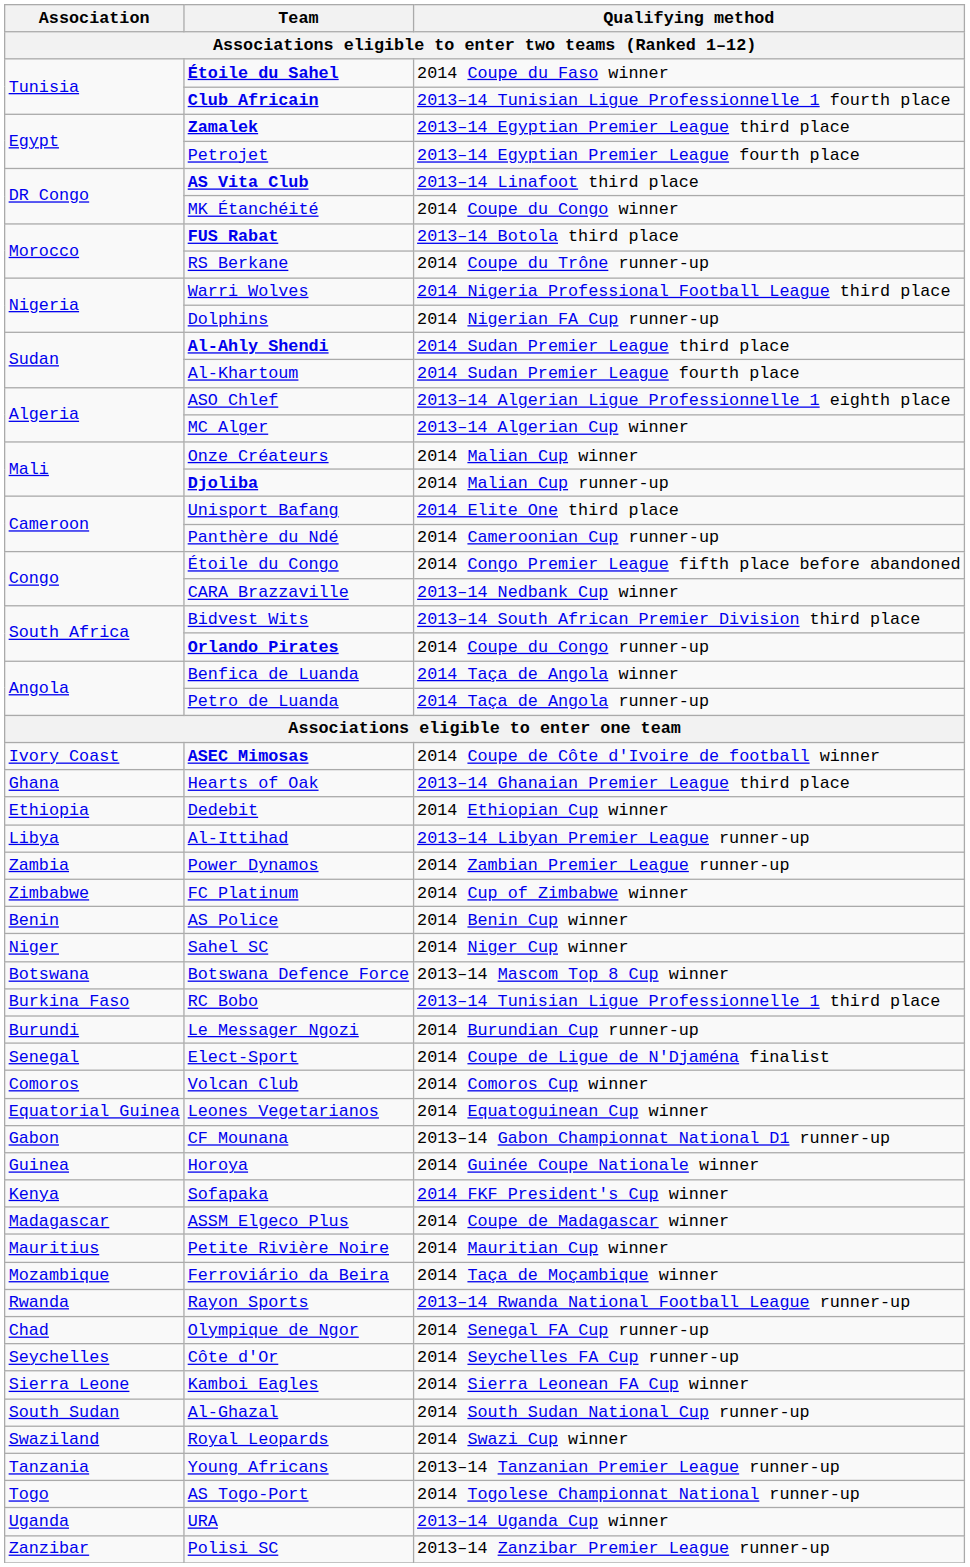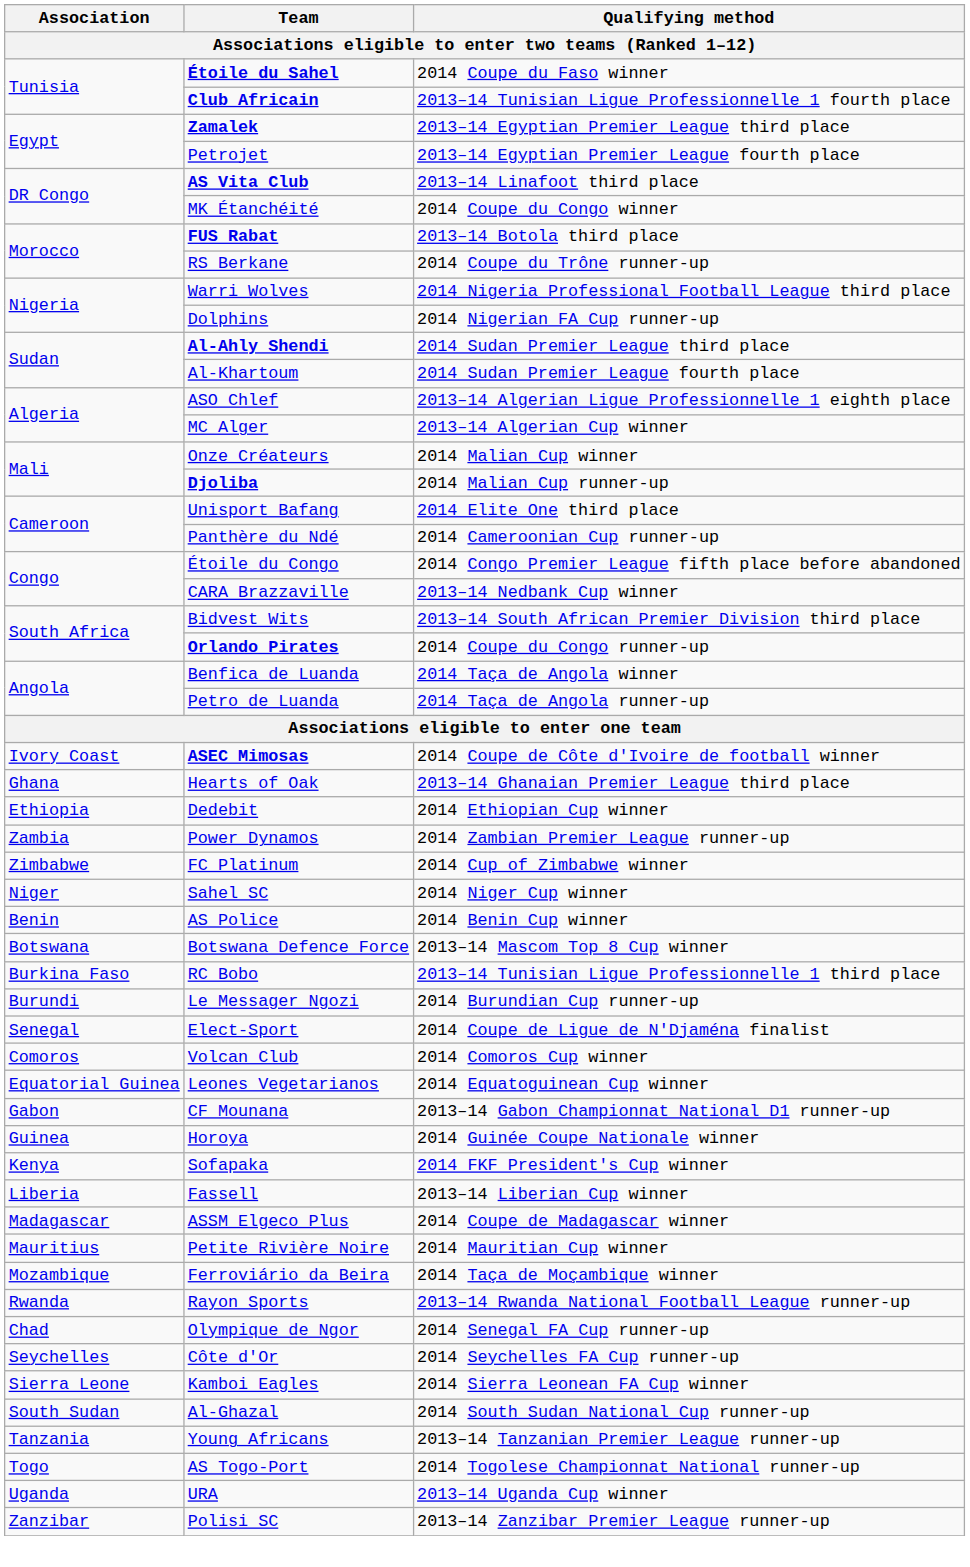 <table class="wikitable">
 <tr>
 <th>Association</th>
 <th>Team</th>
 <th>Qualifying method</th>
 </tr>
 <tr>
 <th colspan=3>Associations eligible to enter two teams (Ranked 1–12)</th>
 </tr>
 <tr>
 <td rowspan=2> <a href='#'>Tunisia</a><br></td>
 <td><strong><a href='#'>Étoile du Sahel</a></strong></td>
 <td>2014 <a href='#'>Coupe du Faso</a> winner</td>
 </tr>
 <tr>
 <td><strong><a href='#'>Club Africain</a></strong></td>
 <td><a href='#'>2013–14 Tunisian Ligue Professionnelle 1</a> fourth place</td>
 </tr>
 <tr>
 <td rowspan=2> <a href='#'>Egypt</a><br></td>
 <td><strong><a href='#'>Zamalek</a></strong></td>
 <td><a href='#'>2013–14 Egyptian Premier League</a> third place</td>
 </tr>
 <tr>
 <td><a href='#'>Petrojet</a></td>
 <td><a href='#'>2013–14 Egyptian Premier League</a> fourth place</td>
 </tr>
 <tr>
 <td rowspan=2> <a href='#'>DR Congo</a><br></td>
 <td><strong><a href='#'>AS Vita Club</a></strong></td>
 <td><a href='#'>2013–14 Linafoot</a> third place</td>
 </tr>
 <tr>
 <td><a href='#'>MK Étanchéité</a></td>
 <td>2014 <a href='#'>Coupe du Congo</a> winner</td>
 </tr>
 <tr>
 <td rowspan=2> <a href='#'>Morocco</a><br></td>
 <td><strong><a href='#'>FUS Rabat</a></strong></td>
 <td><a href='#'>2013–14 Botola</a> third place</td>
 </tr>
 <tr>
 <td><a href='#'>RS Berkane</a></td>
 <td>2014 <a href='#'>Coupe du Trône</a> runner-up</td>
 </tr>
 <tr>
 <td rowspan=2> <a href='#'>Nigeria</a><br></td>
 <td><a href='#'>Warri Wolves</a></td>
 <td><a href='#'>2014 Nigeria Professional Football League</a> third place</td>
 </tr>
 <tr>
 <td><a href='#'>Dolphins</a></td>
 <td>2014 <a href='#'>Nigerian FA Cup</a> runner-up</td>
 </tr>
 <tr>
 <td rowspan=2> <a href='#'>Sudan</a><br></td>
 <td><strong><a href='#'>Al-Ahly Shendi</a></strong></td>
 <td><a href='#'>2014 Sudan Premier League</a> third place</td>
 </tr>
 <tr>
 <td><a href='#'>Al-Khartoum</a></td>
 <td><a href='#'>2014 Sudan Premier League</a> fourth place</td>
 </tr>
 <tr>
 <td rowspan=2> <a href='#'>Algeria</a><br></td>
 <td><a href='#'>ASO Chlef</a></td>
 <td><a href='#'>2013–14 Algerian Ligue Professionnelle 1</a> eighth place</td>
 </tr>
 <tr>
 <td><a href='#'>MC Alger</a></td>
 <td><a href='#'>2013–14 Algerian Cup</a> winner</td>
 </tr>
 <tr>
 <td rowspan=2> <a href='#'>Mali</a><br></td>
 <td><a href='#'>Onze Créateurs</a></td>
 <td>2014 <a href='#'>Malian Cup</a> winner</td>
 </tr>
 <tr>
 <td><strong><a href='#'>Djoliba</a></strong></td>
 <td>2014 <a href='#'>Malian Cup</a> runner-up</td>
 </tr>
 <tr>
 <td rowspan=2> <a href='#'>Cameroon</a><br></td>
 <td><a href='#'>Unisport Bafang</a></td>
 <td><a href='#'>2014 Elite One</a> third place</td>
 </tr>
 <tr>
 <td><a href='#'>Panthère du Ndé</a></td>
 <td>2014 <a href='#'>Cameroonian Cup</a> runner-up</td>
 </tr>
 <tr>
 <td rowspan=2> <a href='#'>Congo</a><br></td>
 <td><a href='#'>Étoile du Congo</a></td>
 <td>2014 <a href='#'>Congo Premier League</a> fifth place before abandoned</td>
 </tr>
 <tr>
 <td><a href='#'>CARA Brazzaville</a></td>
 <td><a href='#'>2013–14 Nedbank Cup</a> winner</td>
 </tr>
 <tr>
 <td rowspan=2> <a href='#'>South Africa</a><br></td>
 <td><a href='#'>Bidvest Wits</a></td>
 <td><a href='#'>2013–14 South African Premier Division</a> third place</td>
 </tr>
 <tr>
 <td><strong><a href='#'>Orlando Pirates</a></strong></td>
 <td>2014 <a href='#'>Coupe du Congo</a> runner-up</td>
 </tr>
 <tr>
 <td rowspan=2> <a href='#'>Angola</a><br></td>
 <td><a href='#'>Benfica de Luanda</a></td>
 <td><a href='#'>2014 Taça de Angola</a> winner</td>
 </tr>
 <tr>
 <td><a href='#'>Petro de Luanda</a></td>
 <td><a href='#'>2014 Taça de Angola</a> runner-up</td>
 </tr>
 <tr>
 <th colspan=3>Associations eligible to enter one team</th>
 </tr>
 <tr>
 <td> <a href='#'>Ivory Coast</a><br></td>
 <td><strong><a href='#'>ASEC Mimosas</a></strong></td>
 <td>2014 <a href='#'>Coupe de Côte d'Ivoire de football</a> winner</td>
 </tr>
 <tr>
 <td> <a href='#'>Ghana</a><br></td>
 <td><a href='#'>Hearts of Oak</a></td>
 <td><a href='#'>2013–14 Ghanaian Premier League</a> third place</td>
 </tr>
 <tr>
 <td> <a href='#'>Ethiopia</a><br></td>
 <td><a href='#'>Dedebit</a></td>
 <td>2014 <a href='#'>Ethiopian Cup</a> winner</td>
 </tr>
 <tr>
-<td> <a href='#'>Libya</a><br></td>
-<td><a href='#'>Al-Ittihad</a></td>
-<td><a href='#'>2013–14 Libyan Premier League</a> runner-up</td>
-</tr>
-<tr>
 <td> <a href='#'>Zambia</a><br></td>
 <td><a href='#'>Power Dynamos</a></td>
 <td>2014 <a href='#'>Zambian Premier League</a> runner-up</td>
 </tr>
 <tr>
 <td> <a href='#'>Zimbabwe</a><br></td>
 <td><a href='#'>FC Platinum</a></td>
 <td>2014 <a href='#'>Cup of Zimbabwe</a> winner</td>
 </tr>
 <tr>
+<td> <a href='#'>Niger</a><br></td>
+<td><a href='#'>Sahel SC</a></td>
+<td>2014 <a href='#'>Niger Cup</a> winner</td>
+</tr>
+<tr>
 <td> <a href='#'>Benin</a></td>
 <td><a href='#'>AS Police</a></td>
 <td>2014 <a href='#'>Benin Cup</a> winner</td>
-</tr>
-<tr>
-<td> <a href='#'>Niger</a><br></td>
-<td><a href='#'>Sahel SC</a></td>
-<td>2014 <a href='#'>Niger Cup</a> winner</td>
 </tr>
 <tr>
 <td> <a href='#'>Botswana</a></td>
 <td><a href='#'>Botswana Defence Force</a></td>
 <td>2013–14 <a href='#'>Mascom Top 8 Cup</a> winner</td>
 </tr>
 <tr>
 <td> <a href='#'>Burkina Faso</a></td>
 <td><a href='#'>RC Bobo</a></td>
 <td><a href='#'>2013–14 Tunisian Ligue Professionnelle 1</a> third place</td>
 </tr>
 <tr>
 <td> <a href='#'>Burundi</a></td>
 <td><a href='#'>Le Messager Ngozi</a></td>
 <td>2014 <a href='#'>Burundian Cup</a> runner-up</td>
 </tr>
 <tr>
 <td> <a href='#'>Senegal</a></td>
 <td><a href='#'>Elect-Sport</a></td>
 <td>2014 <a href='#'>Coupe de Ligue de N'Djaména</a> finalist</td>
 </tr>
 <tr>
 <td> <a href='#'>Comoros</a></td>
 <td><a href='#'>Volcan Club</a></td>
 <td>2014 <a href='#'>Comoros Cup</a> winner</td>
 </tr>
 <tr>
 <td> <a href='#'>Equatorial Guinea</a></td>
 <td><a href='#'>Leones Vegetarianos</a></td>
 <td>2014 <a href='#'>Equatoguinean Cup</a> winner</td>
 </tr>
 <tr>
 <td> <a href='#'>Gabon</a></td>
 <td><a href='#'>CF Mounana</a></td>
 <td>2013–14 <a href='#'>Gabon Championnat National D1</a> runner-up</td>
 </tr>
 <tr>
 <td> <a href='#'>Guinea</a></td>
 <td><a href='#'>Horoya</a></td>
 <td>2014 <a href='#'>Guinée Coupe Nationale</a> winner</td>
 </tr>
 <tr>
 <td> <a href='#'>Kenya</a></td>
 <td><a href='#'>Sofapaka</a></td>
 <td><a href='#'>2014 FKF President's Cup</a> winner</td>
 </tr>
 <tr>
+<td> <a href='#'>Liberia</a></td>
+<td><a href='#'>Fassell</a></td>
+<td>2013–14 <a href='#'>Liberian Cup</a> winner</td>
+</tr>
+<tr>
 <td> <a href='#'>Madagascar</a></td>
 <td><a href='#'>ASSM Elgeco Plus</a></td>
 <td>2014 <a href='#'>Coupe de Madagascar</a> winner</td>
 </tr>
 <tr>
 <td> <a href='#'>Mauritius</a></td>
 <td><a href='#'>Petite Rivière Noire</a></td>
 <td>2014 <a href='#'>Mauritian Cup</a> winner</td>
 </tr>
 <tr>
 <td> <a href='#'>Mozambique</a></td>
 <td><a href='#'>Ferroviário da Beira</a></td>
 <td>2014 <a href='#'>Taça de Moçambique</a> winner</td>
 </tr>
 <tr>
 <td> <a href='#'>Rwanda</a></td>
 <td><a href='#'>Rayon Sports</a></td>
 <td><a href='#'>2013–14 Rwanda National Football League</a> runner-up</td>
 </tr>
 <tr>
 <td> <a href='#'>Chad</a></td>
 <td><a href='#'>Olympique de Ngor</a></td>
 <td>2014 <a href='#'>Senegal FA Cup</a> runner-up</td>
 </tr>
 <tr>
 <td> <a href='#'>Seychelles</a></td>
 <td><a href='#'>Côte d'Or</a></td>
 <td>2014 <a href='#'>Seychelles FA Cup</a> runner-up</td>
 </tr>
 <tr>
 <td> <a href='#'>Sierra Leone</a></td>
 <td><a href='#'>Kamboi Eagles</a></td>
 <td>2014 <a href='#'>Sierra Leonean FA Cup</a> winner</td>
 </tr>
 <tr>
 <td> <a href='#'>South Sudan</a></td>
 <td><a href='#'>Al-Ghazal</a></td>
 <td>2014 <a href='#'>South Sudan National Cup</a> runner-up</td>
 </tr>
 <tr>
-<td> <a href='#'>Swaziland</a></td>
-<td><a href='#'>Royal Leopards</a></td>
-<td>2014 <a href='#'>Swazi Cup</a> winner</td>
-</tr>
-<tr>
 <td> <a href='#'>Tanzania</a></td>
 <td><a href='#'>Young Africans</a></td>
 <td>2013–14 <a href='#'>Tanzanian Premier League</a> runner-up</td>
 </tr>
 <tr>
 <td> <a href='#'>Togo</a></td>
 <td><a href='#'>AS Togo-Port</a></td>
 <td>2014 <a href='#'>Togolese Championnat National</a> runner-up</td>
 </tr>
 <tr>
 <td> <a href='#'>Uganda</a></td>
 <td><a href='#'>URA</a></td>
 <td><a href='#'>2013–14 Uganda Cup</a> winner</td>
 </tr>
 <tr>
 <td> <a href='#'>Zanzibar</a></td>
 <td><a href='#'>Polisi SC</a></td>
 <td>2013–14 <a href='#'>Zanzibar Premier League</a> runner-up</td>
 </tr>
 </table>
